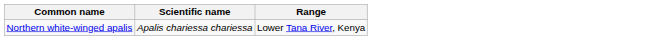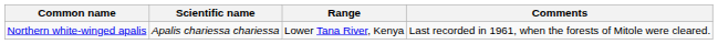 <table class="wikitable">
 <tr>
 <th>Common name</th>
 <th>Scientific name</th>
 <th>Range</th>
+<th class="unsortable">Comments</th>
 </tr>
 <tr>
 <td><a href='#'>Northern white-winged apalis</a></td>
 <td><em>Apalis chariessa chariessa</em></td>
 <td>Lower <a href='#'>Tana River</a>, Kenya</td>
+<td>Last recorded in 1961, when the forests of Mitole were cleared.</td>
 </tr>
 </table>
